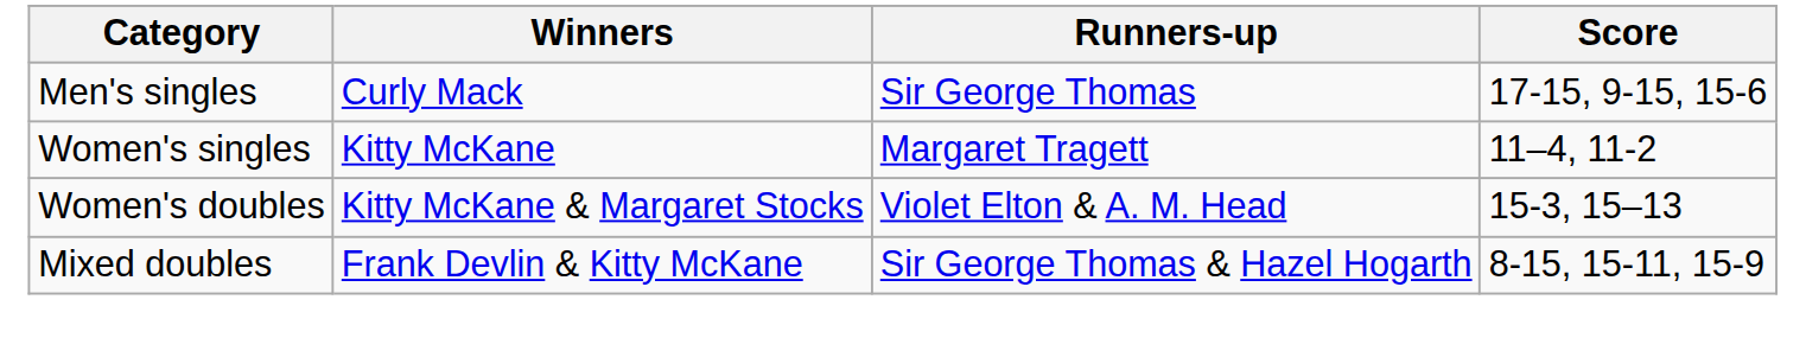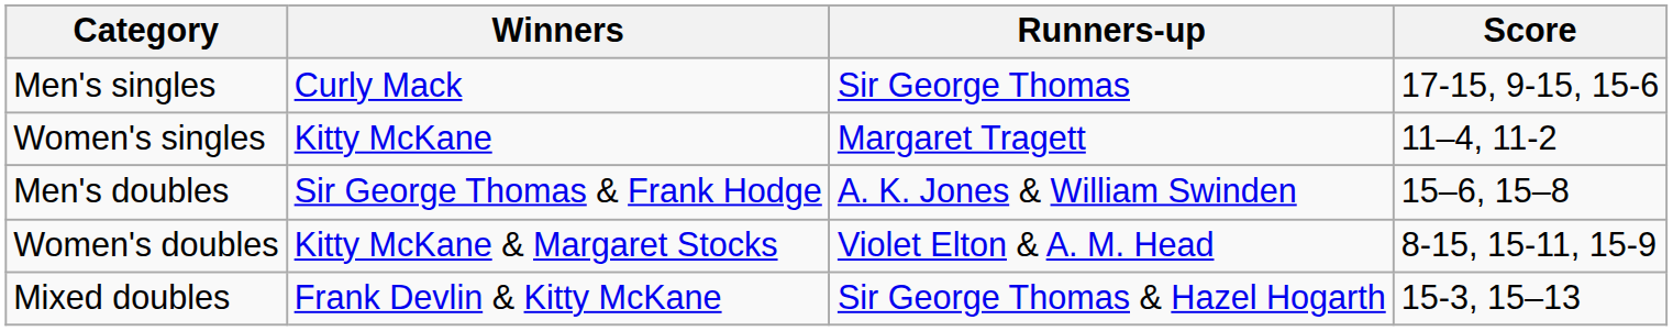 <table class=wikitable style="margin:auto;">
 <tr>
 <th>Category</th>
 <th>Winners</th>
 <th>Runners-up</th>
 <th>Score</th>
 </tr>
 <tr>
 <td>Men's singles</td>
 <td> <a href='#'>Curly Mack</a></td>
 <td> <a href='#'>Sir George Thomas</a></td>
 <td>17-15, 9-15, 15-6</td>
 </tr>
 <tr>
 <td>Women's singles</td>
 <td> <a href='#'>Kitty McKane</a></td>
 <td> <a href='#'>Margaret Tragett</a></td>
 <td>11–4, 11-2</td>
 </tr>
 <tr>
+<td>Men's doubles</td>
+<td> <a href='#'>Sir George Thomas</a> & <a href='#'>Frank Hodge</a></td>
+<td> <a href='#'>A. K. Jones</a> & <a href='#'>William Swinden</a></td>
+<td>15–6, 15–8</td>
+</tr>
+<tr>
 <td>Women's doubles</td>
 <td> <a href='#'>Kitty McKane</a> & <a href='#'>Margaret Stocks</a></td>
 <td> <a href='#'>Violet Elton</a> &  <a href='#'>A. M. Head</a></td>
-<td>15-3, 15–13</td>
+<td>8-15, 15-11, 15-9</td>
 </tr>
 <tr>
 <td>Mixed doubles</td>
 <td> <a href='#'>Frank Devlin</a> &  <a href='#'>Kitty McKane</a></td>
 <td> <a href='#'>Sir George Thomas</a> &  <a href='#'>Hazel Hogarth</a></td>
-<td>8-15, 15-11, 15-9</td>
+<td>15-3, 15–13</td>
 </tr>
 </table>
